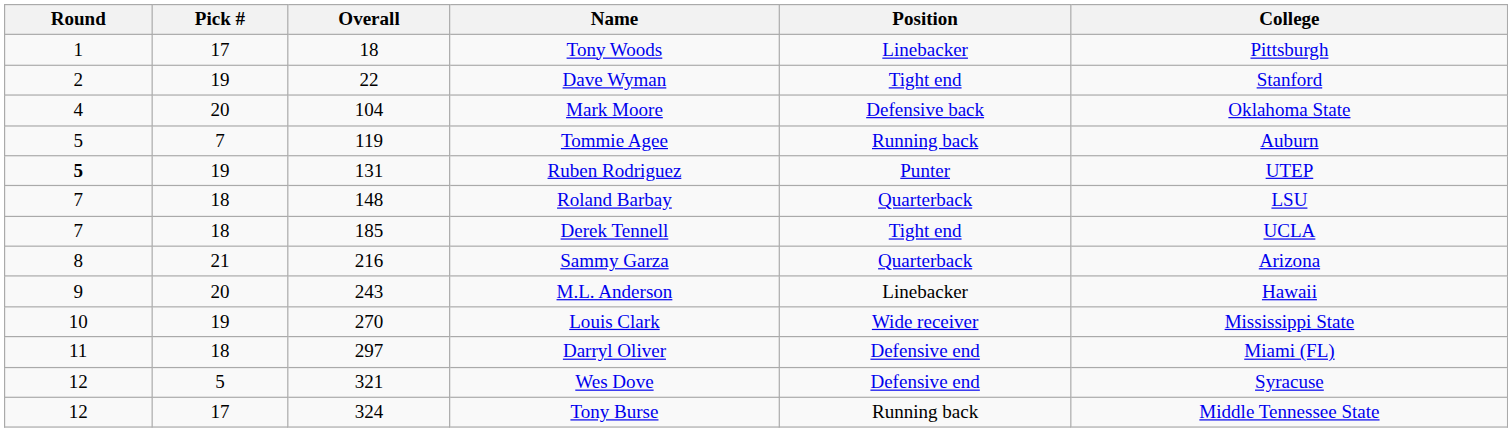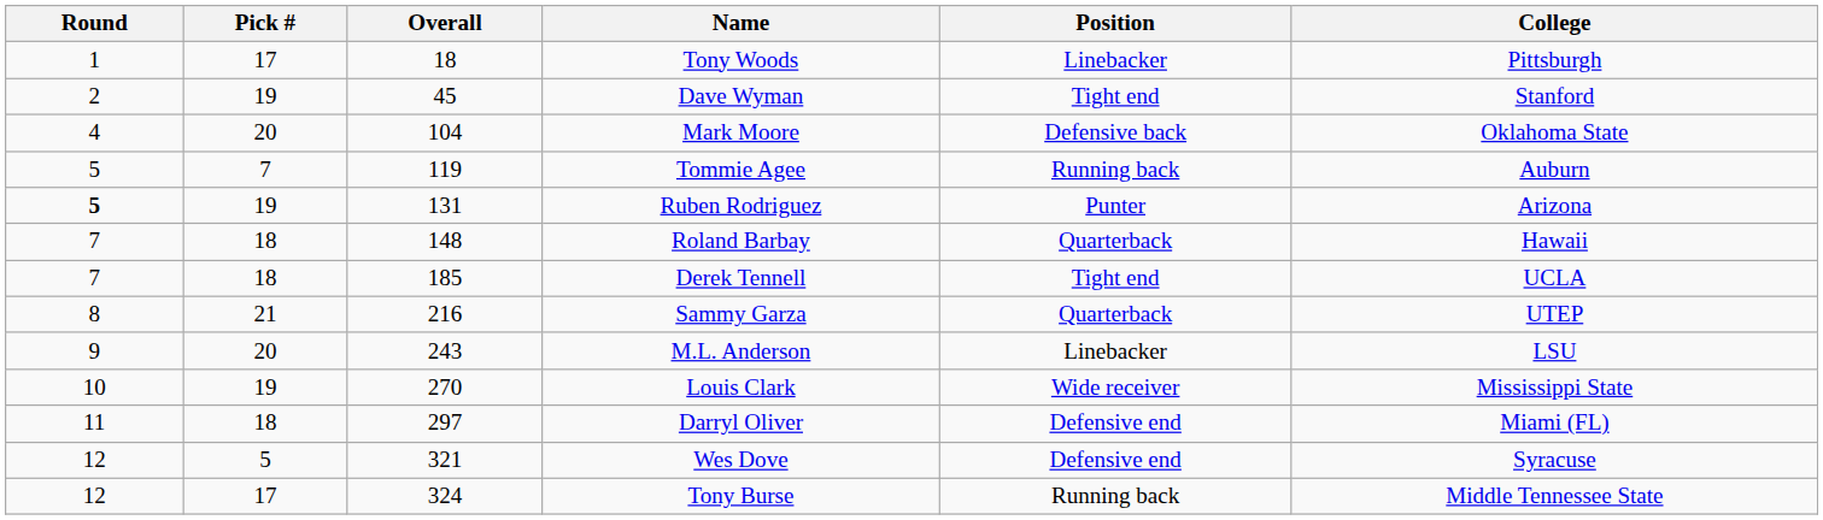 <table class="wikitable sortable sortable" style="width: 100%; text-align:center">
 <tr>
 <th>Round</th>
 <th>Pick #</th>
 <th>Overall</th>
 <th>Name</th>
 <th>Position</th>
 <th>College</th>
 </tr>
 <tr>
 <td>1</td>
 <td>17</td>
 <td>18</td>
 <td><a href='#'>Tony Woods</a></td>
 <td><a href='#'>Linebacker</a></td>
 <td><a href='#'>Pittsburgh</a></td>
 </tr>
 <tr>
 <td>2</td>
 <td>19</td>
-<td>22</td>
+<td>45</td>
 <td><a href='#'>Dave Wyman</a></td>
 <td><a href='#'>Tight end</a></td>
 <td><a href='#'>Stanford</a></td>
 </tr>
 <tr>
 <td>4</td>
 <td>20</td>
 <td>104</td>
 <td><a href='#'>Mark Moore</a></td>
 <td><a href='#'>Defensive back</a></td>
 <td><a href='#'>Oklahoma State</a></td>
 </tr>
 <tr>
 <td>5</td>
 <td>7</td>
 <td>119</td>
 <td><a href='#'>Tommie Agee</a></td>
 <td><a href='#'>Running back</a></td>
 <td><a href='#'>Auburn</a></td>
 </tr>
 <tr>
 <td><strong>5</strong></td>
 <td>19</td>
 <td>131</td>
 <td><a href='#'>Ruben Rodriguez</a></td>
 <td><a href='#'>Punter</a></td>
-<td><a href='#'>UTEP</a></td>
+<td><a href='#'>Arizona</a></td>
 </tr>
 <tr>
 <td>7</td>
 <td>18</td>
 <td>148</td>
 <td><a href='#'>Roland Barbay</a></td>
 <td><a href='#'>Quarterback</a></td>
-<td><a href='#'>LSU</a></td>
+<td><a href='#'>Hawaii</a></td>
 </tr>
 <tr>
 <td>7</td>
 <td>18</td>
 <td>185</td>
 <td><a href='#'>Derek Tennell</a></td>
 <td><a href='#'>Tight end</a></td>
 <td><a href='#'>UCLA</a></td>
 </tr>
 <tr>
 <td>8</td>
 <td>21</td>
 <td>216</td>
 <td><a href='#'>Sammy Garza</a></td>
 <td><a href='#'>Quarterback</a></td>
-<td><a href='#'>Arizona</a></td>
+<td><a href='#'>UTEP</a></td>
 </tr>
 <tr>
 <td>9</td>
 <td>20</td>
 <td>243</td>
 <td><a href='#'>M.L. Anderson</a></td>
 <td>Linebacker</td>
-<td><a href='#'>Hawaii</a></td>
+<td><a href='#'>LSU</a></td>
 </tr>
 <tr>
 <td>10</td>
 <td>19</td>
 <td>270</td>
 <td><a href='#'>Louis Clark</a></td>
 <td><a href='#'>Wide receiver</a></td>
 <td><a href='#'>Mississippi State</a></td>
 </tr>
 <tr>
 <td>11</td>
 <td>18</td>
 <td>297</td>
 <td><a href='#'>Darryl Oliver</a></td>
 <td><a href='#'>Defensive end</a></td>
 <td><a href='#'>Miami (FL)</a></td>
 </tr>
 <tr>
 <td>12</td>
 <td>5</td>
 <td>321</td>
 <td><a href='#'>Wes Dove</a></td>
 <td><a href='#'>Defensive end</a></td>
 <td><a href='#'>Syracuse</a></td>
 </tr>
 <tr>
 <td>12</td>
 <td>17</td>
 <td>324</td>
 <td><a href='#'>Tony Burse</a></td>
 <td>Running back</td>
 <td><a href='#'>Middle Tennessee State</a></td>
 </tr>
 </table>
